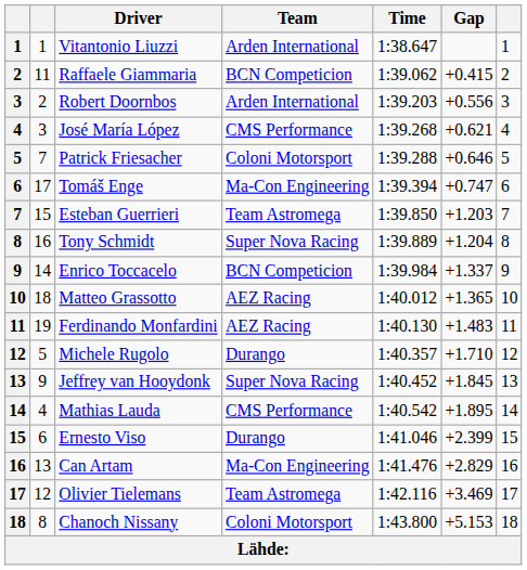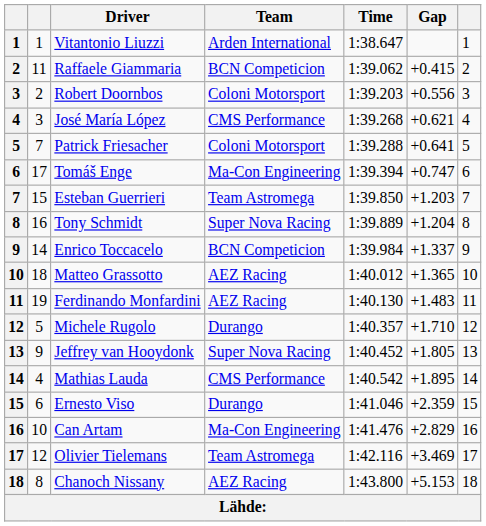 <table class="wikitable" style="font-size:85%">
 <tr>
 <th></th>
 <th></th>
 <th>Driver</th>
 <th>Team</th>
 <th>Time</th>
 <th>Gap</th>
 <th></th>
 </tr>
 <tr>
 <th>1</th>
 <td align="center">1</td>
 <td> <a href='#'>Vitantonio Liuzzi</a></td>
 <td><a href='#'>Arden International</a></td>
 <td>1:38.647</td>
 <td></td>
 <td>1</td>
 </tr>
 <tr>
 <th>2</th>
 <td align="center">11</td>
 <td> <a href='#'>Raffaele Giammaria</a></td>
 <td><a href='#'>BCN Competicion</a></td>
 <td>1:39.062</td>
 <td>+0.415</td>
 <td>2</td>
 </tr>
 <tr>
 <th>3</th>
 <td align="center">2</td>
 <td> <a href='#'>Robert Doornbos</a></td>
-<td><a href='#'>Arden International</a></td>
+<td><a href='#'>Coloni Motorsport</a></td>
 <td>1:39.203</td>
 <td>+0.556</td>
 <td>3</td>
 </tr>
 <tr>
 <th>4</th>
 <td align="center">3</td>
 <td> <a href='#'>José María López</a></td>
 <td><a href='#'>CMS Performance</a></td>
 <td>1:39.268</td>
 <td>+0.621</td>
 <td>4</td>
 </tr>
 <tr>
 <th>5</th>
 <td align="center">7</td>
 <td> <a href='#'>Patrick Friesacher</a></td>
 <td><a href='#'>Coloni Motorsport</a></td>
 <td>1:39.288</td>
-<td>+0.646</td>
+<td>+0.641</td>
 <td>5</td>
 </tr>
 <tr>
 <th>6</th>
 <td align="center">17</td>
 <td> <a href='#'>Tomáš Enge</a></td>
 <td><a href='#'>Ma-Con Engineering</a></td>
 <td>1:39.394</td>
 <td>+0.747</td>
 <td>6</td>
 </tr>
 <tr>
 <th>7</th>
 <td align="center">15</td>
 <td> <a href='#'>Esteban Guerrieri</a></td>
 <td><a href='#'>Team Astromega</a></td>
 <td>1:39.850</td>
 <td>+1.203</td>
 <td>7</td>
 </tr>
 <tr>
 <th>8</th>
 <td align="center">16</td>
 <td> <a href='#'>Tony Schmidt</a></td>
 <td><a href='#'>Super Nova Racing</a></td>
 <td>1:39.889</td>
 <td>+1.204</td>
 <td>8</td>
 </tr>
 <tr>
 <th>9</th>
 <td align="center">14</td>
 <td> <a href='#'>Enrico Toccacelo</a></td>
 <td><a href='#'>BCN Competicion</a></td>
 <td>1:39.984</td>
 <td>+1.337</td>
 <td>9</td>
 </tr>
 <tr>
 <th>10</th>
 <td align="center">18</td>
 <td> <a href='#'>Matteo Grassotto</a></td>
 <td><a href='#'>AEZ Racing</a></td>
 <td>1:40.012</td>
 <td>+1.365</td>
 <td>10</td>
 </tr>
 <tr>
 <th>11</th>
 <td align="center">19</td>
 <td> <a href='#'>Ferdinando Monfardini</a></td>
 <td><a href='#'>AEZ Racing</a></td>
 <td>1:40.130</td>
 <td>+1.483</td>
 <td>11</td>
 </tr>
 <tr>
 <th>12</th>
 <td align="center">5</td>
 <td> <a href='#'>Michele Rugolo</a></td>
 <td><a href='#'>Durango</a></td>
 <td>1:40.357</td>
 <td>+1.710</td>
 <td>12</td>
 </tr>
 <tr>
 <th>13</th>
 <td align="center">9</td>
 <td> <a href='#'>Jeffrey van Hooydonk</a></td>
 <td><a href='#'>Super Nova Racing</a></td>
 <td>1:40.452</td>
-<td>+1.845</td>
+<td>+1.805</td>
 <td>13</td>
 </tr>
 <tr>
 <th>14</th>
 <td align="center">4</td>
 <td> <a href='#'>Mathias Lauda</a></td>
 <td><a href='#'>CMS Performance</a></td>
 <td>1:40.542</td>
 <td>+1.895</td>
 <td>14</td>
 </tr>
 <tr>
 <th>15</th>
 <td align="center">6</td>
 <td> <a href='#'>Ernesto Viso</a></td>
 <td><a href='#'>Durango</a></td>
 <td>1:41.046</td>
-<td>+2.399</td>
+<td>+2.359</td>
 <td>15</td>
 </tr>
 <tr>
 <th>16</th>
-<td align="center">13</td>
+<td align="center">10</td>
 <td> <a href='#'>Can Artam</a></td>
 <td><a href='#'>Ma-Con Engineering</a></td>
 <td>1:41.476</td>
 <td>+2.829</td>
 <td>16</td>
 </tr>
 <tr>
 <th>17</th>
 <td align="center">12</td>
 <td> <a href='#'>Olivier Tielemans</a></td>
 <td><a href='#'>Team Astromega</a></td>
 <td>1:42.116</td>
 <td>+3.469</td>
 <td>17</td>
 </tr>
 <tr>
 <th>18</th>
 <td align="center">8</td>
 <td> <a href='#'>Chanoch Nissany</a></td>
-<td><a href='#'>Coloni Motorsport</a></td>
+<td><a href='#'>AEZ Racing</a></td>
 <td>1:43.800</td>
 <td>+5.153</td>
 <td>18</td>
 </tr>
 <tr>
 <th colspan="7">Lähde:</th>
 </tr>
 </table>
